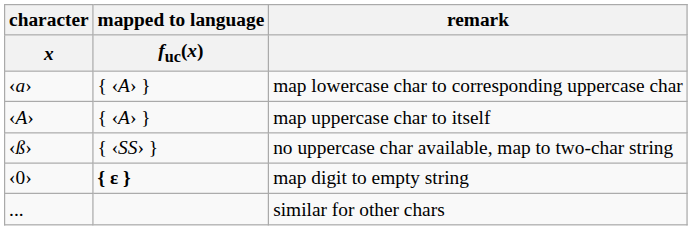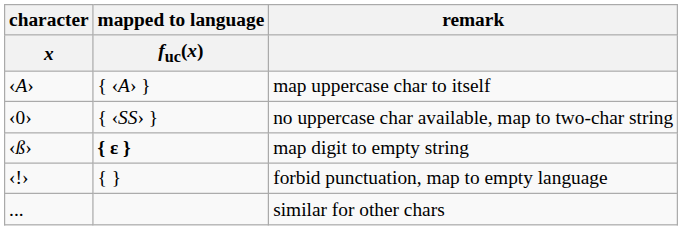 <table class="wikitable">
 <tr>
 <th>character</th>
 <th>mapped to language</th>
 <th>remark</th>
 </tr>
 <tr>
 <th><em>x</em></th>
 <th><em>f</em><sub>uc</sub>(<em>x</em>)</th>
 <th></th>
 </tr>
 <tr>
-<td>‹<em>a</em>›</td>
-<td>{ ‹<em>A</em>› }</td>
-<td>map lowercase char to corresponding uppercase char</td>
-</tr>
-<tr>
 <td>‹<em>A</em>›</td>
 <td>{ ‹<em>A</em>› }</td>
 <td>map uppercase char to itself</td>
 </tr>
 <tr>
-<td>‹<em>ß</em>›</td>
+<td>‹0›</td>
 <td>{ ‹<em>SS</em>› }</td>
 <td>no uppercase char available, map to two-char string</td>
 </tr>
 <tr>
-<td>‹0›</td>
+<td>‹<em>ß</em>›</td>
 <td><strong>{ ε }</strong></td>
 <td>map digit to empty string</td>
+</tr>
+<tr>
+<td>‹!›</td>
+<td>{ }</td>
+<td>forbid punctuation, map to empty language</td>
 </tr>
 <tr>
 <td>...</td>
 <td></td>
 <td>similar for other chars</td>
 </tr>
 </table>
